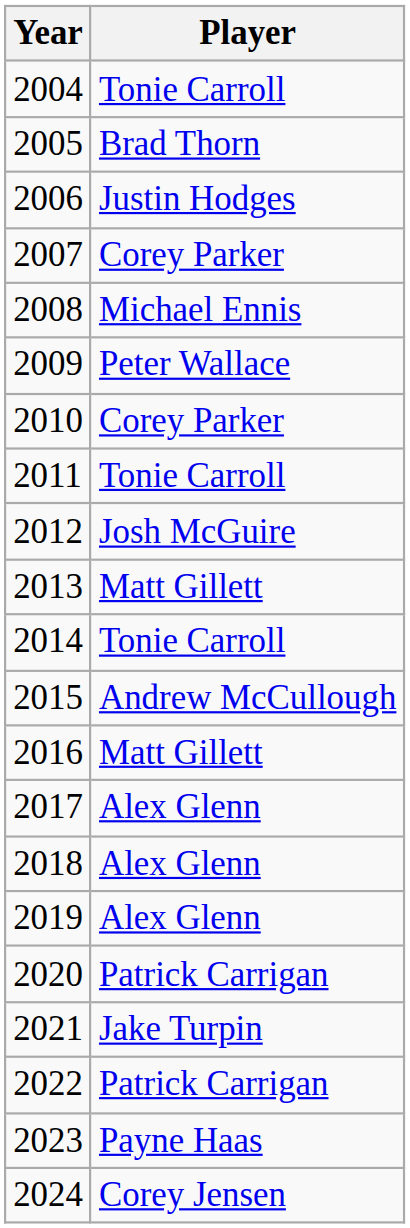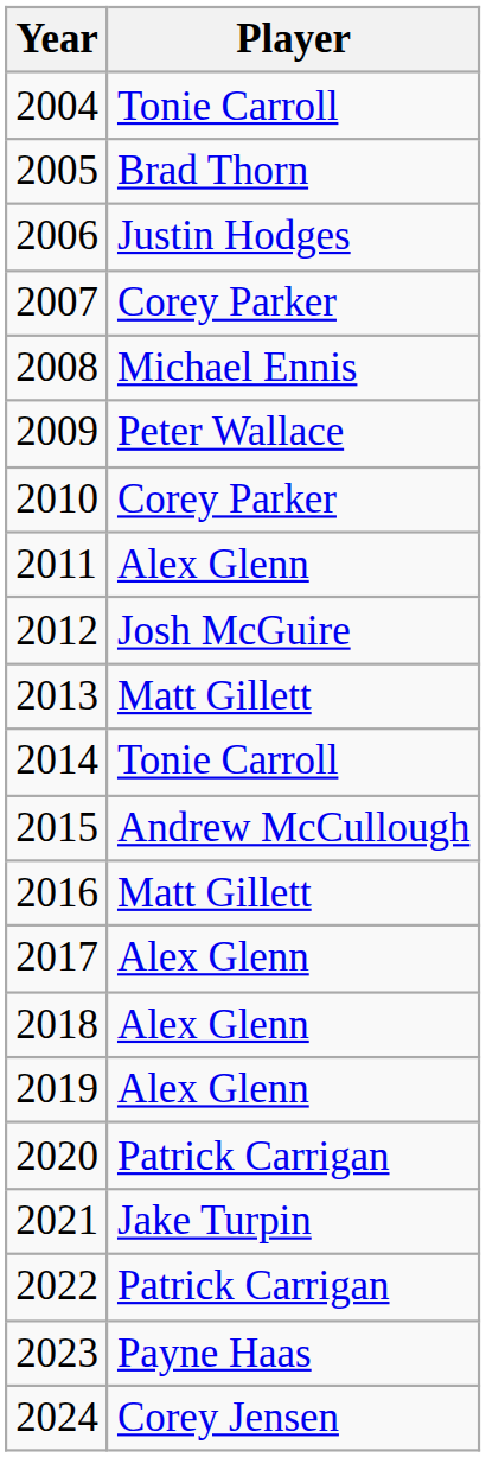 <table class="wikitable" align=left>
 <tr>
 <th>Year</th>
 <th>Player</th>
 </tr>
 <tr>
 <td>2004</td>
 <td><a href='#'>Tonie Carroll</a></td>
 </tr>
 <tr>
 <td>2005</td>
 <td><a href='#'>Brad Thorn</a></td>
 </tr>
 <tr>
 <td>2006</td>
 <td><a href='#'>Justin Hodges</a></td>
 </tr>
 <tr>
 <td>2007</td>
 <td><a href='#'>Corey Parker</a></td>
 </tr>
 <tr>
 <td>2008</td>
 <td><a href='#'>Michael Ennis</a></td>
 </tr>
 <tr>
 <td>2009</td>
 <td><a href='#'>Peter Wallace</a></td>
 </tr>
 <tr>
 <td>2010</td>
 <td><a href='#'>Corey Parker</a></td>
 </tr>
 <tr>
 <td>2011</td>
-<td><a href='#'>Tonie Carroll</a></td>
+<td><a href='#'>Alex Glenn</a></td>
 </tr>
 <tr>
 <td>2012</td>
 <td><a href='#'>Josh McGuire</a></td>
 </tr>
 <tr>
 <td>2013</td>
 <td><a href='#'>Matt Gillett</a></td>
 </tr>
 <tr>
 <td>2014</td>
 <td><a href='#'>Tonie Carroll</a></td>
 </tr>
 <tr>
 <td>2015</td>
 <td><a href='#'>Andrew McCullough</a></td>
 </tr>
 <tr>
 <td>2016</td>
 <td><a href='#'>Matt Gillett</a></td>
 </tr>
 <tr>
 <td>2017</td>
 <td><a href='#'>Alex Glenn</a></td>
 </tr>
 <tr>
 <td>2018</td>
 <td><a href='#'>Alex Glenn</a></td>
 </tr>
 <tr>
 <td>2019</td>
 <td><a href='#'>Alex Glenn</a></td>
 </tr>
 <tr>
 <td>2020</td>
 <td><a href='#'>Patrick Carrigan</a></td>
 </tr>
 <tr>
 <td>2021</td>
 <td><a href='#'>Jake Turpin</a></td>
 </tr>
 <tr>
 <td>2022</td>
 <td><a href='#'>Patrick Carrigan</a></td>
 </tr>
 <tr>
 <td>2023</td>
 <td><a href='#'>Payne Haas</a></td>
 </tr>
 <tr>
 <td>2024</td>
 <td><a href='#'>Corey Jensen</a></td>
 </tr>
 </table>
